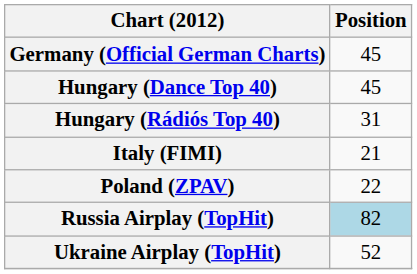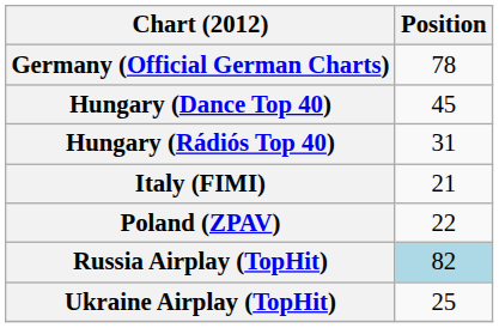 <table class="wikitable plainrowheaders sortable">
 <tr>
 <th scope="col">Chart (2012)</th>
 <th scope="col">Position</th>
 </tr>
 <tr>
 <th scope="row">Germany (<a href='#'>Official German Charts</a>)</th>
-<td style="text-align:center;">45</td>
+<td style="text-align:center;">78</td>
 </tr>
 <tr>
 <th scope="row">Hungary (<a href='#'>Dance Top 40</a>)</th>
 <td style="text-align:center;">45</td>
 </tr>
 <tr>
 <th scope="row">Hungary (<a href='#'>Rádiós Top 40</a>)</th>
 <td style="text-align:center;">31</td>
 </tr>
 <tr>
 <th scope="row">Italy (FIMI)</th>
 <td style="text-align:center;">21</td>
 </tr>
 <tr>
 <th scope="row">Poland (<a href='#'>ZPAV</a>)</th>
 <td style="text-align:center;">22</td>
 </tr>
 <tr>
 <th scope="row">Russia Airplay (<a href='#'>TopHit</a>)</th>
 <td style="background: lightblue; text-align:center;">82</td>
 </tr>
 <tr>
 <th scope="row">Ukraine Airplay (<a href='#'>TopHit</a>)</th>
-<td style="text-align:center;">52</td>
+<td style="text-align:center;">25</td>
 </tr>
 <tr>
 </tr>
 </table>
